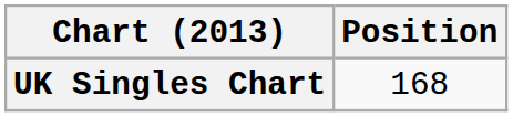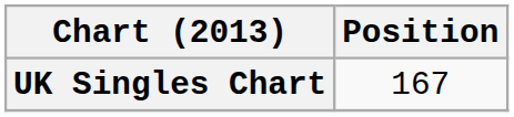 <table class="wikitable plainrowheaders">
 <tr>
 <th scope="col">Chart (2013)</th>
 <th scope="col">Position</th>
 </tr>
 <tr>
 <th scope="row">UK Singles Chart</th>
-<td style="text-align:center;">168</td>
+<td style="text-align:center;">167</td>
 </tr>
 <tr>
 </tr>
 </table>
